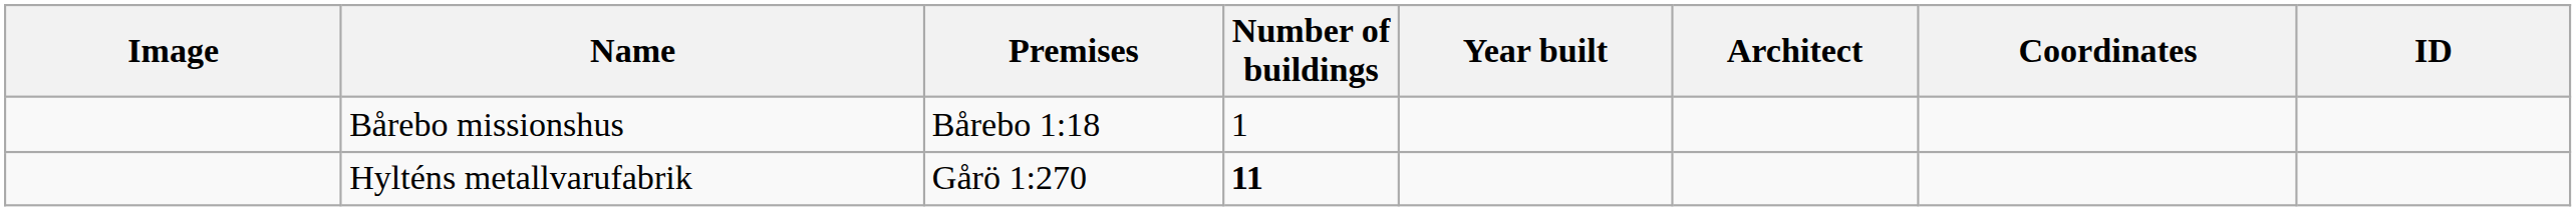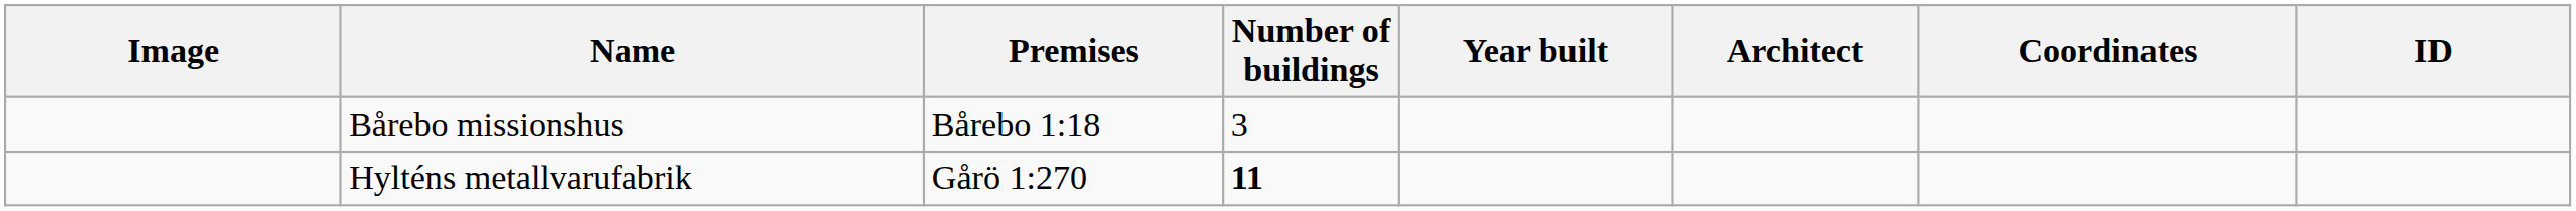 <table class="wikitable" width="95%">
 <tr>
 <th width="150">Image</th>
 <th>Name</th>
 <th>Premises</th>
 <th width="75">Number of<br>buildings</th>
 <th width="120">Year built</th>
 <th>Architect</th>
 <th width="170">Coordinates</th>
 <th width="120">ID</th>
 </tr>
 <tr>
 <td></td>
 <td>Bårebo missionshus</td>
 <td>Bårebo 1:18</td>
-<td>1</td>
+<td>3</td>
 <td></td>
 <td></td>
 <td></td>
 <td></td>
 </tr>
 <tr>
 <td></td>
 <td>Hylténs metallvarufabrik</td>
 <td>Gårö 1:270</td>
 <td><strong>11</strong></td>
 <td></td>
 <td></td>
 <td></td>
 <td></td>
 </tr>
 </table>
